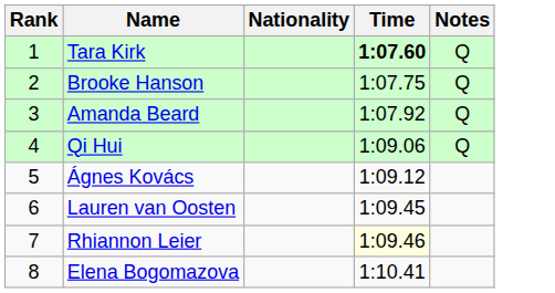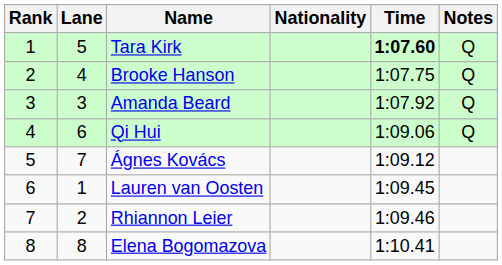 <table class="wikitable sortable" style="text-align:center">
 <tr>
 <th>Rank</th>
+<th>Lane</th>
 <th>Name</th>
 <th>Nationality</th>
 <th>Time</th>
 <th>Notes</th>
 </tr>
 <tr bgcolor=#ccffcc>
 <td>1</td>
+<td>5</td>
 <td align=left><a href='#'>Tara Kirk</a></td>
 <td align=left></td>
 <td><strong>1:07.60</strong></td>
 <td>Q</td>
 </tr>
 <tr bgcolor=#ccffcc>
 <td>2</td>
+<td>4</td>
 <td align=left><a href='#'>Brooke Hanson</a></td>
 <td align=left></td>
 <td>1:07.75</td>
 <td>Q</td>
 </tr>
 <tr bgcolor=#ccffcc>
+<td>3</td>
 <td>3</td>
 <td align=left><a href='#'>Amanda Beard</a></td>
 <td align=left></td>
 <td>1:07.92</td>
 <td>Q</td>
 </tr>
 <tr bgcolor=#ccffcc>
 <td>4</td>
+<td>6</td>
 <td align=left><a href='#'>Qi Hui</a></td>
 <td align=left></td>
 <td>1:09.06</td>
 <td>Q</td>
 </tr>
 <tr>
 <td>5</td>
+<td>7</td>
 <td align=left><a href='#'>Ágnes Kovács</a></td>
 <td align=left></td>
 <td>1:09.12</td>
 <td></td>
 </tr>
 <tr>
 <td>6</td>
+<td>1</td>
 <td align=left><a href='#'>Lauren van Oosten</a></td>
 <td align=left></td>
 <td>1:09.45</td>
 <td></td>
 </tr>
 <tr>
 <td>7</td>
+<td>2</td>
 <td align=left><a href='#'>Rhiannon Leier</a></td>
 <td align=left></td>
-<td style="background: lightyellow;">1:09.46</td>
+<td>1:09.46</td>
 <td></td>
 </tr>
 <tr>
+<td>8</td>
 <td>8</td>
 <td align=left><a href='#'>Elena Bogomazova</a></td>
 <td align=left></td>
 <td>1:10.41</td>
 <td></td>
 </tr>
 </table>
